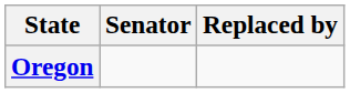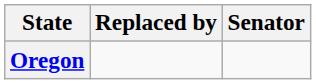 <table class="wikitable sortable plainrowheaders">
 <tr>
 <th scope="col">State</th>
+<th scope="col">Replaced by</th>
 <th scope="col">Senator</th>
-<th scope="col">Replaced by</th>
 </tr>
 <tr>
 <th><a href='#'>Oregon</a></th>
 <td></td>
 <td></td>
 </tr>
 </table>
